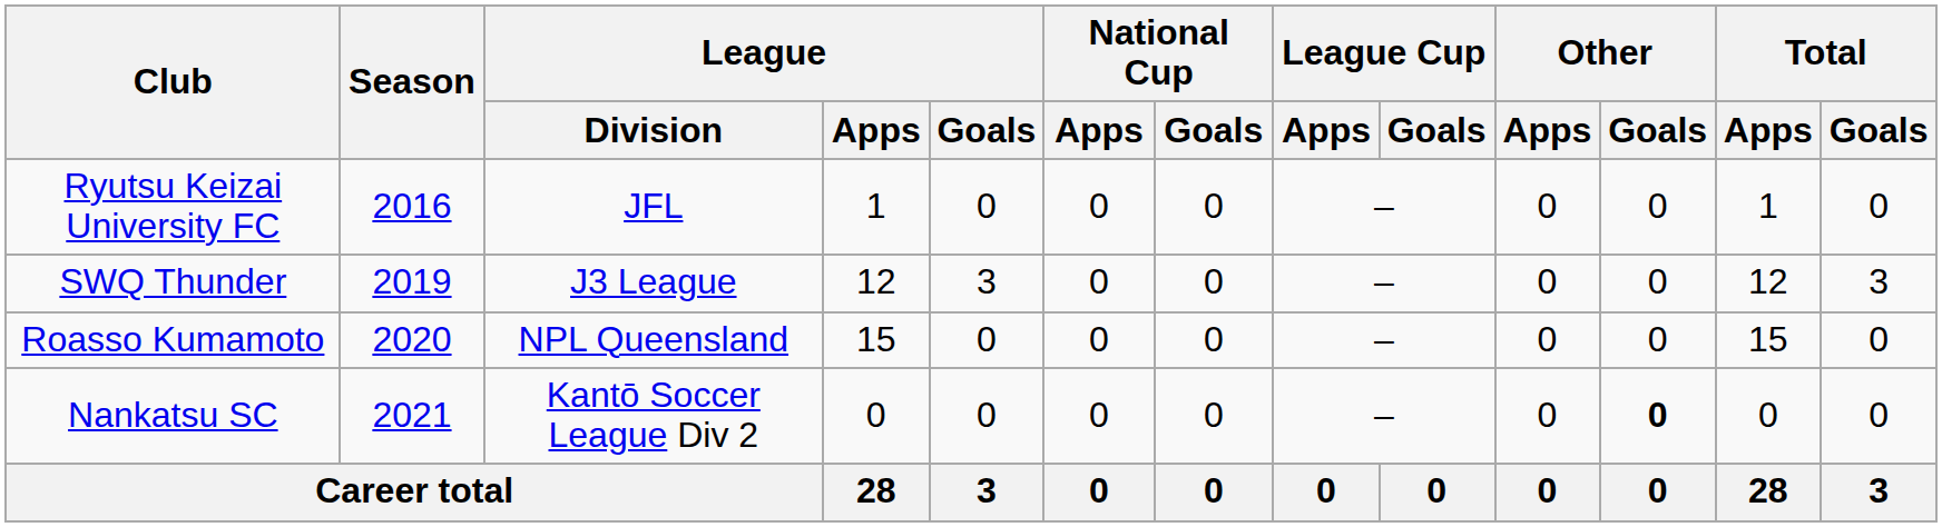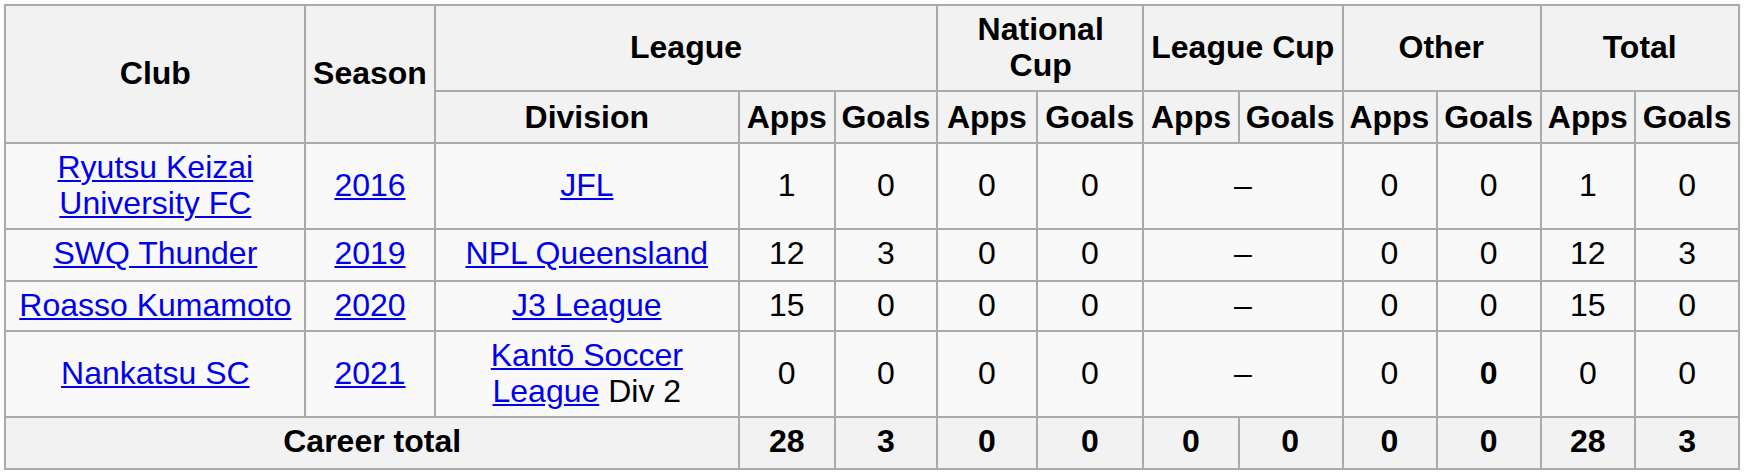 <table class="wikitable" style="text-align: center">
 <tr>
 <th rowspan="2">Club</th>
 <th rowspan="2">Season</th>
 <th colspan="3">League</th>
 <th colspan="2">National Cup</th>
 <th colspan="2">League Cup</th>
 <th colspan="2">Other</th>
 <th colspan="2">Total</th>
 </tr>
 <tr>
 <th>Division</th>
 <th>Apps</th>
 <th>Goals</th>
 <th>Apps</th>
 <th>Goals</th>
 <th>Apps</th>
 <th>Goals</th>
 <th>Apps</th>
 <th>Goals</th>
 <th>Apps</th>
 <th>Goals</th>
 </tr>
 <tr>
 <td><a href='#'>Ryutsu Keizai University FC</a></td>
 <td><a href='#'>2016</a></td>
 <td><a href='#'>JFL</a></td>
 <td>1</td>
 <td>0</td>
 <td>0</td>
 <td>0</td>
 <td colspan="2">–</td>
 <td>0</td>
 <td>0</td>
 <td>1</td>
 <td>0</td>
 </tr>
 <tr>
 <td><a href='#'>SWQ Thunder</a></td>
 <td><a href='#'>2019</a></td>
-<td><a href='#'>J3 League</a></td>
+<td><a href='#'>NPL Queensland</a></td>
 <td>12</td>
 <td>3</td>
 <td>0</td>
 <td>0</td>
 <td colspan="2">–</td>
 <td>0</td>
 <td>0</td>
 <td>12</td>
 <td>3</td>
 </tr>
 <tr>
 <td><a href='#'>Roasso Kumamoto</a></td>
 <td><a href='#'>2020</a></td>
-<td><a href='#'>NPL Queensland</a></td>
+<td><a href='#'>J3 League</a></td>
 <td>15</td>
 <td>0</td>
 <td>0</td>
 <td>0</td>
 <td colspan="2">–</td>
 <td>0</td>
 <td>0</td>
 <td>15</td>
 <td>0</td>
 </tr>
 <tr>
 <td><a href='#'>Nankatsu SC</a></td>
 <td><a href='#'>2021</a></td>
 <td><a href='#'>Kantō Soccer League</a> Div 2</td>
 <td>0</td>
 <td>0</td>
 <td>0</td>
 <td>0</td>
 <td colspan="2">–</td>
 <td>0</td>
 <td><strong>0</strong></td>
 <td>0</td>
 <td>0</td>
 </tr>
 <tr>
 <th colspan=3>Career total</th>
 <th>28</th>
 <th>3</th>
 <th>0</th>
 <th>0</th>
 <th>0</th>
 <th>0</th>
 <th>0</th>
 <th>0</th>
 <th>28</th>
 <th>3</th>
 </tr>
 </table>
